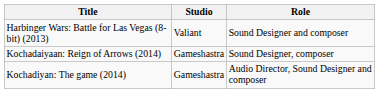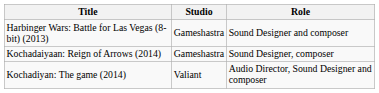 <table class="wikitable sortable mw-collapsible">
 <tr>
 <th>Title</th>
 <th>Studio</th>
 <th>Role</th>
 </tr>
 <tr>
 <td>Harbinger Wars: Battle for Las Vegas (8-bit) (2013)</td>
-<td>Valiant</td>
+<td>Gameshastra</td>
 <td>Sound Designer and composer</td>
 </tr>
 <tr>
 <td>Kochadaiyaan: Reign of Arrows (2014)</td>
 <td>Gameshastra</td>
 <td>Sound Designer, composer</td>
 </tr>
 <tr>
 <td>Kochadiyan: The game (2014)</td>
-<td>Gameshastra</td>
+<td>Valiant</td>
 <td>Audio Director, Sound Designer and composer</td>
 </tr>
 </table>
